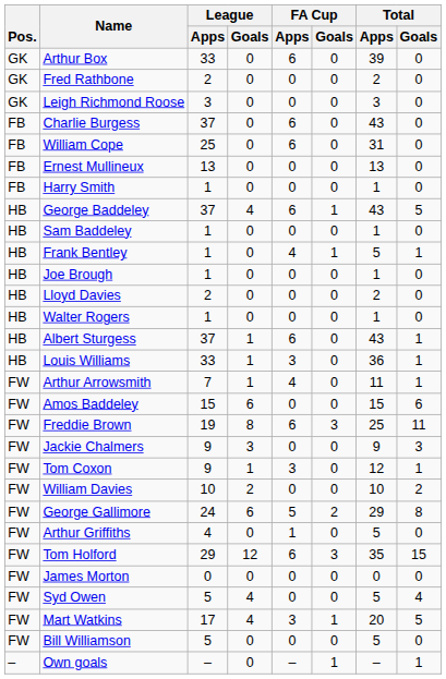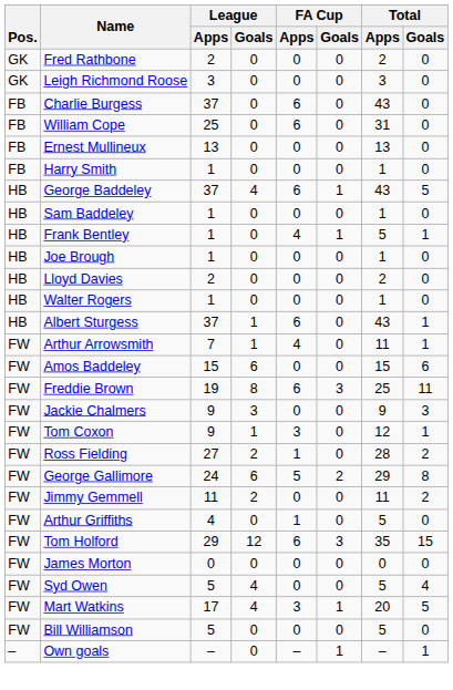 <table class="wikitable" style="text-align:center">
 <tr>
 <th rowspan="2" valign="bottom">Pos.</th>
 <th rowspan="2">Name</th>
 <th colspan="2" width="85">League</th>
 <th colspan="2" width="85">FA Cup</th>
 <th colspan="2" width="85">Total</th>
 </tr>
 <tr>
 <th>Apps</th>
 <th>Goals</th>
 <th>Apps</th>
 <th>Goals</th>
 <th>Apps</th>
 <th>Goals</th>
-</tr>
-<tr>
-<td align="left">GK</td>
-<td align="left"> <a href='#'>Arthur Box</a></td>
-<td>33</td>
-<td>0</td>
-<td>6</td>
-<td>0</td>
-<td>39</td>
-<td>0</td>
 </tr>
 <tr>
 <td align="left">GK</td>
 <td align="left"> <a href='#'>Fred Rathbone</a></td>
 <td>2</td>
 <td>0</td>
 <td>0</td>
 <td>0</td>
 <td>2</td>
 <td>0</td>
 </tr>
 <tr>
 <td align="left">GK</td>
 <td align="left"> <a href='#'>Leigh Richmond Roose</a></td>
 <td>3</td>
 <td>0</td>
 <td>0</td>
 <td>0</td>
 <td>3</td>
 <td>0</td>
 </tr>
 <tr>
 <td align="left">FB</td>
 <td align="left"> <a href='#'>Charlie Burgess</a></td>
 <td>37</td>
 <td>0</td>
 <td>6</td>
 <td>0</td>
 <td>43</td>
 <td>0</td>
 </tr>
 <tr>
 <td align="left">FB</td>
 <td align="left"> <a href='#'>William Cope</a></td>
 <td>25</td>
 <td>0</td>
 <td>6</td>
 <td>0</td>
 <td>31</td>
 <td>0</td>
 </tr>
 <tr>
 <td align="left">FB</td>
 <td align="left"> <a href='#'>Ernest Mullineux</a></td>
 <td>13</td>
 <td>0</td>
 <td>0</td>
 <td>0</td>
 <td>13</td>
 <td>0</td>
 </tr>
 <tr>
 <td align="left">FB</td>
 <td align="left"> <a href='#'>Harry Smith</a></td>
 <td>1</td>
 <td>0</td>
 <td>0</td>
 <td>0</td>
 <td>1</td>
 <td>0</td>
 </tr>
 <tr>
 <td align="left">HB</td>
 <td align="left"> <a href='#'>George Baddeley</a></td>
 <td>37</td>
 <td>4</td>
 <td>6</td>
 <td>1</td>
 <td>43</td>
 <td>5</td>
 </tr>
 <tr>
 <td align="left">HB</td>
 <td align="left"> <a href='#'>Sam Baddeley</a></td>
 <td>1</td>
 <td>0</td>
 <td>0</td>
 <td>0</td>
 <td>1</td>
 <td>0</td>
 </tr>
 <tr>
 <td align="left">HB</td>
 <td align="left"> <a href='#'>Frank Bentley</a></td>
 <td>1</td>
 <td>0</td>
 <td>4</td>
 <td>1</td>
 <td>5</td>
 <td>1</td>
 </tr>
 <tr>
 <td align="left">HB</td>
 <td align="left"> <a href='#'>Joe Brough</a></td>
 <td>1</td>
 <td>0</td>
 <td>0</td>
 <td>0</td>
 <td>1</td>
 <td>0</td>
 </tr>
 <tr>
 <td align="left">HB</td>
 <td align="left"> <a href='#'>Lloyd Davies</a></td>
 <td>2</td>
 <td>0</td>
 <td>0</td>
 <td>0</td>
 <td>2</td>
 <td>0</td>
 </tr>
 <tr>
 <td align="left">HB</td>
 <td align="left"> <a href='#'>Walter Rogers</a></td>
 <td>1</td>
 <td>0</td>
 <td>0</td>
 <td>0</td>
 <td>1</td>
 <td>0</td>
 </tr>
 <tr>
 <td align="left">HB</td>
 <td align="left"> <a href='#'>Albert Sturgess</a></td>
 <td>37</td>
 <td>1</td>
 <td>6</td>
 <td>0</td>
 <td>43</td>
 <td>1</td>
 </tr>
 <tr>
-<td align="left">HB</td>
-<td align="left"> <a href='#'>Louis Williams</a></td>
-<td>33</td>
-<td>1</td>
-<td>3</td>
-<td>0</td>
-<td>36</td>
-<td>1</td>
-</tr>
-<tr>
 <td align="left">FW</td>
 <td align="left"> <a href='#'>Arthur Arrowsmith</a></td>
 <td>7</td>
 <td>1</td>
 <td>4</td>
 <td>0</td>
 <td>11</td>
 <td>1</td>
 </tr>
 <tr>
 <td align="left">FW</td>
 <td align="left"> <a href='#'>Amos Baddeley</a></td>
 <td>15</td>
 <td>6</td>
 <td>0</td>
 <td>0</td>
 <td>15</td>
 <td>6</td>
 </tr>
 <tr>
 <td align="left">FW</td>
 <td align="left"> <a href='#'>Freddie Brown</a></td>
 <td>19</td>
 <td>8</td>
 <td>6</td>
 <td>3</td>
 <td>25</td>
 <td>11</td>
 </tr>
 <tr>
 <td align="left">FW</td>
 <td align="left"> <a href='#'>Jackie Chalmers</a></td>
 <td>9</td>
 <td>3</td>
 <td>0</td>
 <td>0</td>
 <td>9</td>
 <td>3</td>
 </tr>
 <tr>
 <td align="left">FW</td>
 <td align="left"> <a href='#'>Tom Coxon</a></td>
 <td>9</td>
 <td>1</td>
 <td>3</td>
 <td>0</td>
 <td>12</td>
 <td>1</td>
 </tr>
 <tr>
 <td align="left">FW</td>
-<td align="left"> <a href='#'>William Davies</a></td>
-<td>10</td>
+<td align="left"> <a href='#'>Ross Fielding</a></td>
+<td>27</td>
 <td>2</td>
+<td>1</td>
 <td>0</td>
-<td>0</td>
-<td>10</td>
+<td>28</td>
 <td>2</td>
 </tr>
 <tr>
 <td align="left">FW</td>
 <td align="left"> <a href='#'>George Gallimore</a></td>
 <td>24</td>
 <td>6</td>
 <td>5</td>
 <td>2</td>
 <td>29</td>
 <td>8</td>
+</tr>
+<tr>
+<td align="left">FW</td>
+<td align="left"> <a href='#'>Jimmy Gemmell</a></td>
+<td>11</td>
+<td>2</td>
+<td>0</td>
+<td>0</td>
+<td>11</td>
+<td>2</td>
 </tr>
 <tr>
 <td align="left">FW</td>
 <td align="left"> <a href='#'>Arthur Griffiths</a></td>
 <td>4</td>
 <td>0</td>
 <td>1</td>
 <td>0</td>
 <td>5</td>
 <td>0</td>
 </tr>
 <tr>
 <td align="left">FW</td>
 <td align="left"> <a href='#'>Tom Holford</a></td>
 <td>29</td>
 <td>12</td>
 <td>6</td>
 <td>3</td>
 <td>35</td>
 <td>15</td>
 </tr>
 <tr>
 <td align="left">FW</td>
 <td align="left"> <a href='#'>James Morton</a></td>
 <td>0</td>
 <td>0</td>
 <td>0</td>
 <td>0</td>
 <td>0</td>
 <td>0</td>
 </tr>
 <tr>
 <td align="left">FW</td>
 <td align="left"> <a href='#'>Syd Owen</a></td>
 <td>5</td>
 <td>4</td>
 <td>0</td>
 <td>0</td>
 <td>5</td>
 <td>4</td>
 </tr>
 <tr>
 <td align="left">FW</td>
 <td align="left"> <a href='#'>Mart Watkins</a></td>
 <td>17</td>
 <td>4</td>
 <td>3</td>
 <td>1</td>
 <td>20</td>
 <td>5</td>
 </tr>
 <tr>
 <td align="left">FW</td>
 <td align="left"> <a href='#'>Bill Williamson</a></td>
 <td>5</td>
 <td>0</td>
 <td>0</td>
 <td>0</td>
 <td>5</td>
 <td>0</td>
 </tr>
 <tr>
 <td align="left">–</td>
 <td align="left"><a href='#'>Own goals</a></td>
 <td>–</td>
 <td>0</td>
 <td>–</td>
 <td>1</td>
 <td>–</td>
 <td>1</td>
 </tr>
 </table>
